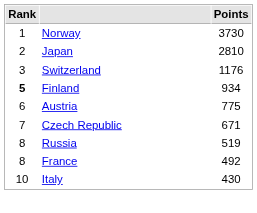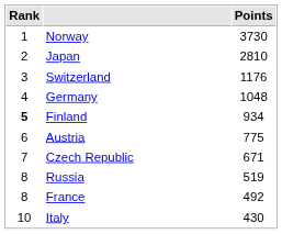 <table cellspacing="1" cellpadding="3" style="border:1px solid #AAAAAA;font-size:86%">
 <tr bgcolor="#E4E4E4">
 <th style="border-bottom:1px solid #AAAAAA" width=10>Rank</th>
 <th style="border-bottom:1px solid #AAAAAA" width=200></th>
 <th style="border-bottom:1px solid #AAAAAA" width=20>Points</th>
 </tr>
 <tr align="center">
 <td>1</td>
 <td align="left"> <a href='#'>Norway</a></td>
 <td>3730</td>
 </tr>
 <tr align="center">
 <td>2</td>
 <td align="left"> <a href='#'>Japan</a></td>
 <td>2810</td>
 </tr>
 <tr align="center">
 <td>3</td>
 <td align="left"> <a href='#'>Switzerland</a></td>
 <td>1176</td>
+</tr>
+<tr align="center">
+<td>4</td>
+<td align="left"> <a href='#'>Germany</a></td>
+<td>1048</td>
 </tr>
 <tr align="center">
 <td><strong>5</strong></td>
 <td align="left"> <a href='#'>Finland</a></td>
 <td>934</td>
 </tr>
 <tr align="center">
 <td>6</td>
 <td align="left"> <a href='#'>Austria</a></td>
 <td>775</td>
 </tr>
 <tr align="center">
 <td>7</td>
 <td align="left"> <a href='#'>Czech Republic</a></td>
 <td>671</td>
 </tr>
 <tr align="center">
 <td>8</td>
 <td align="left"> <a href='#'>Russia</a></td>
 <td>519</td>
 </tr>
 <tr align="center">
 <td>8</td>
 <td align="left"> <a href='#'>France</a></td>
 <td>492</td>
 </tr>
 <tr align="center">
 <td>10</td>
 <td align="left"> <a href='#'>Italy</a></td>
 <td>430</td>
 </tr>
 </table>
